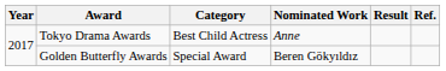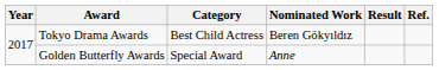 <table class="wikitable">
 <tr>
 <th>Year</th>
 <th>Award</th>
 <th>Category</th>
 <th>Nominated Work</th>
 <th>Result</th>
 <th>Ref.</th>
 </tr>
 <tr>
 <td rowspan="2">2017</td>
 <td>Tokyo Drama Awards</td>
 <td>Best Child Actress</td>
-<td><em>Anne</em></td>
+<td>Beren Gökyıldız</td>
 <td></td>
 <td></td>
 </tr>
 <tr>
 <td>Golden Butterfly Awards</td>
 <td>Special Award</td>
-<td>Beren Gökyıldız</td>
+<td><em>Anne</em></td>
 <td></td>
 <td></td>
 </tr>
 </table>
